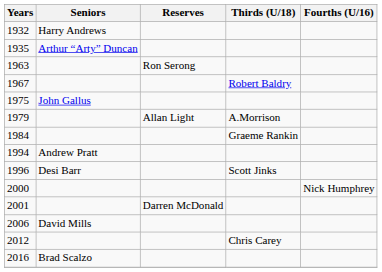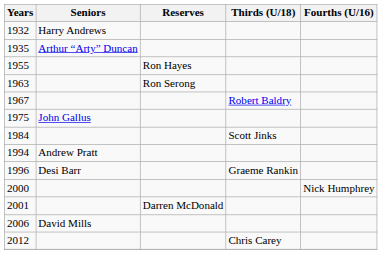 <table class="wikitable">
 <tr>
 <th>Years</th>
 <th>Seniors</th>
 <th>Reserves</th>
 <th>Thirds (U/18)</th>
 <th>Fourths (U/16)</th>
 </tr>
 <tr>
 <td>1932</td>
 <td>Harry Andrews</td>
 <td></td>
 <td></td>
 <td></td>
 </tr>
 <tr>
 <td>1935</td>
 <td><a href='#'>Arthur “Arty” Duncan</a></td>
 <td></td>
+<td></td>
+<td></td>
+</tr>
+<tr>
+<td>1955</td>
+<td></td>
+<td>Ron Hayes</td>
 <td></td>
 <td></td>
 </tr>
 <tr>
 <td>1963</td>
 <td></td>
 <td>Ron Serong</td>
 <td></td>
 <td></td>
 </tr>
 <tr>
 <td>1967</td>
 <td></td>
 <td></td>
 <td><a href='#'>Robert Baldry</a></td>
 <td></td>
 </tr>
 <tr>
 <td>1975</td>
 <td><a href='#'>John Gallus</a></td>
 <td></td>
 <td></td>
 <td></td>
 </tr>
 <tr>
-<td>1979</td>
-<td></td>
-<td>Allan Light</td>
-<td>A.Morrison</td>
-<td></td>
-</tr>
-<tr>
 <td>1984</td>
 <td></td>
 <td></td>
-<td>Graeme Rankin</td>
+<td>Scott Jinks</td>
 <td></td>
 </tr>
 <tr>
 <td>1994</td>
 <td>Andrew Pratt</td>
 <td></td>
 <td></td>
 <td></td>
 </tr>
 <tr>
 <td>1996</td>
 <td>Desi Barr</td>
 <td></td>
-<td>Scott Jinks</td>
+<td>Graeme Rankin</td>
 <td></td>
 </tr>
 <tr>
 <td>2000</td>
 <td></td>
 <td></td>
 <td></td>
 <td>Nick Humphrey</td>
 </tr>
 <tr>
 <td>2001</td>
 <td></td>
 <td>Darren McDonald</td>
 <td></td>
 <td></td>
 </tr>
 <tr>
 <td>2006</td>
 <td>David Mills</td>
 <td></td>
 <td></td>
 <td></td>
 </tr>
 <tr>
 <td>2012</td>
 <td></td>
 <td></td>
 <td>Chris Carey</td>
 <td></td>
 </tr>
 <tr>
-<td>2016</td>
-<td>Brad Scalzo</td>
-<td></td>
-<td></td>
-<td></td>
-</tr>
-<tr>
 </tr>
 </table>
